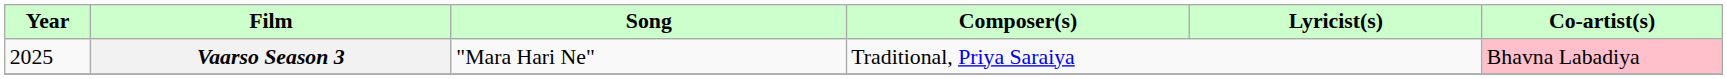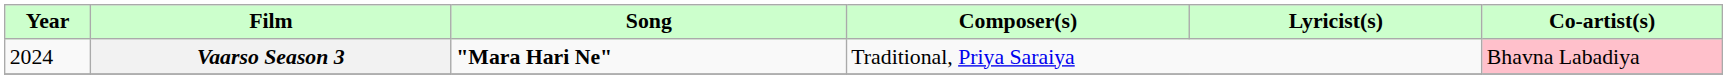 <table class="wikitable plainrowheaders" style="width:100%;" textcolor:#000;">
 <tr style="background:#cfc; text-align:center;">
 <td scope="col" style="width:5%;"><strong>Year</strong></td>
 <td scope="col" style="width:21%;"><strong>Film</strong></td>
 <td scope="col" style="width:23%;"><strong>Song</strong></td>
 <td scope="col" style="width:20%;"><strong>Composer(s)</strong></td>
 <td scope="col" style="width:17%;"><strong>Lyricist(s)</strong></td>
 <td scope="col" style="width:18%;"><strong>Co-artist(s)</strong></td>
 </tr>
 <tr>
-<td>2025</td>
+<td>2024</td>
 <th scope="row"><em>Vaarso Season 3</em></th>
-<td>"Mara Hari Ne"</td>
+<td><strong>"Mara Hari Ne"</strong></td>
 <td colspan="2">Traditional, <a href='#'>Priya Saraiya</a></td>
 <td style="background: pink;">Bhavna Labadiya</td>
 </tr>
 <tr>
 </tr>
 </table>
